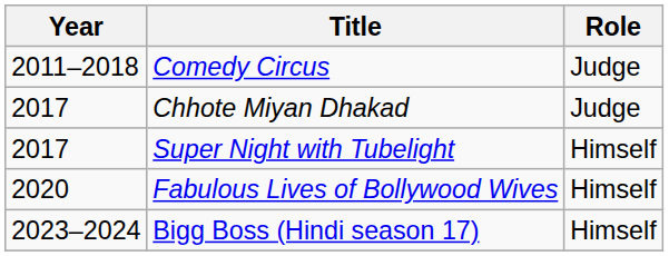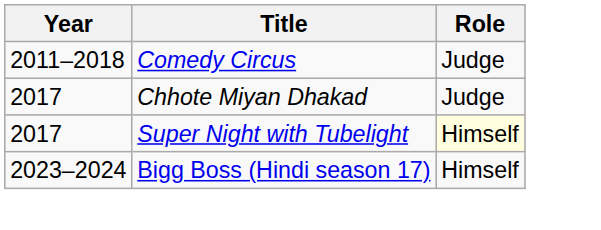 <table class="wikitable" style="font-size:95%;">
 <tr>
 <th>Year</th>
 <th>Title</th>
 <th>Role</th>
 </tr>
 <tr>
 <td>2011–2018</td>
 <td><em><a href='#'>Comedy Circus</a></em></td>
 <td>Judge</td>
 </tr>
 <tr>
 <td>2017</td>
 <td><em>Chhote Miyan Dhakad</em></td>
 <td>Judge</td>
 </tr>
 <tr>
 <td>2017</td>
 <td><em><a href='#'>Super Night with Tubelight</a></em></td>
-<td>Himself</td>
-</tr>
-<tr>
-<td>2020</td>
-<td><em><a href='#'>Fabulous Lives of Bollywood Wives</a></em></td>
-<td>Himself</td>
+<td style="background: lightyellow;">Himself</td>
 </tr>
 <tr>
 <td>2023–2024</td>
 <td><a href='#'>Bigg Boss (Hindi season 17)</a></td>
 <td>Himself</td>
 </tr>
 </table>
